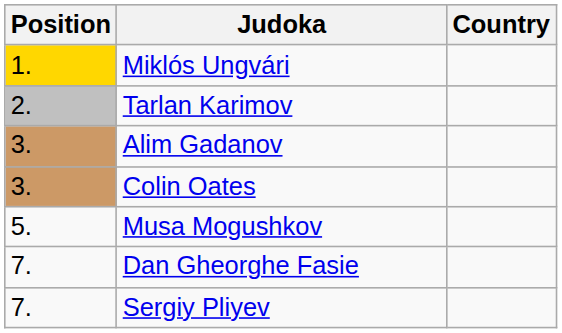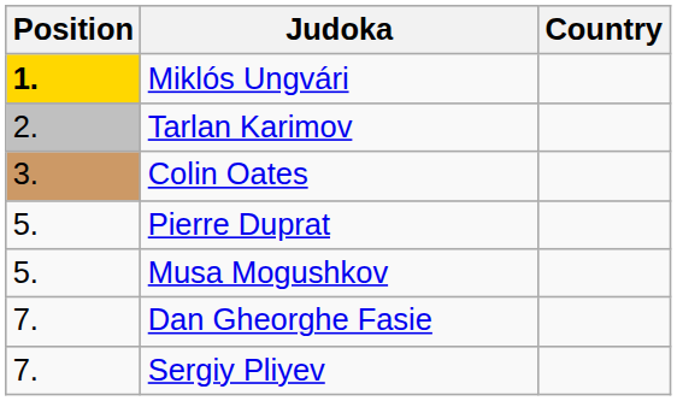 <table class=wikitable>
 <tr>
 <th width=10>Position</th>
 <th width=200>Judoka</th>
 <th>Country</th>
 </tr>
 <tr>
-<td bgcolor=gold>1.</td>
+<td bgcolor=gold><strong>1.</strong></td>
 <td><a href='#'>Miklós Ungvári</a></td>
 <td></td>
 </tr>
 <tr>
 <td bgcolor="silver">2.</td>
 <td><a href='#'>Tarlan Karimov</a></td>
 <td></td>
 </tr>
 <tr>
 <td bgcolor="CC9966">3.</td>
-<td><a href='#'>Alim Gadanov</a></td>
+<td><a href='#'>Colin Oates</a></td>
 <td></td>
 </tr>
 <tr>
-<td bgcolor="CC9966">3.</td>
-<td><a href='#'>Colin Oates</a></td>
+<td>5.</td>
+<td><a href='#'>Pierre Duprat</a></td>
 <td></td>
 </tr>
 <tr>
 <td>5.</td>
 <td><a href='#'>Musa Mogushkov</a></td>
 <td></td>
 </tr>
 <tr>
 <td>7.</td>
 <td><a href='#'>Dan Gheorghe Fasie</a></td>
 <td></td>
 </tr>
 <tr>
 <td>7.</td>
 <td><a href='#'>Sergiy Pliyev</a></td>
 <td></td>
 </tr>
 </table>
